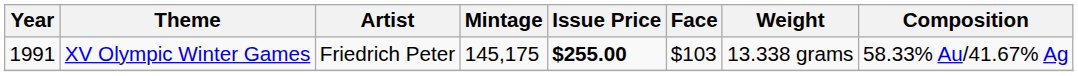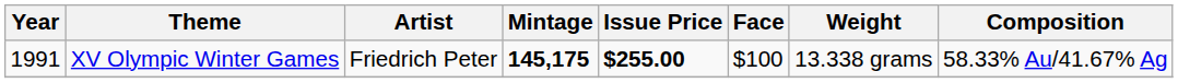 <table class="wikitable">
 <tr>
 <th>Year</th>
 <th>Theme</th>
 <th>Artist</th>
 <th>Mintage</th>
 <th>Issue Price</th>
 <th>Face</th>
 <th>Weight</th>
 <th>Composition</th>
 </tr>
 <tr>
 <td>1991</td>
 <td><a href='#'>XV Olympic Winter Games</a></td>
 <td>Friedrich Peter</td>
-<td>145,175</td>
+<td><strong>145,175</strong></td>
 <td><strong>$255.00</strong></td>
-<td>$103</td>
+<td>$100</td>
 <td>13.338 grams</td>
 <td>58.33% <a href='#'>Au</a>/41.67% <a href='#'>Ag</a></td>
 </tr>
 <tr>
 </tr>
 </table>
